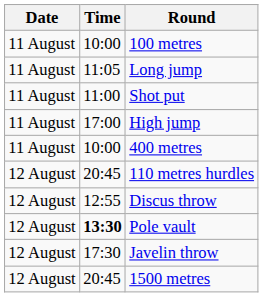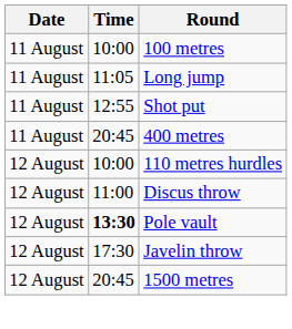 <table class="wikitable">
 <tr>
 <th>Date</th>
 <th>Time</th>
 <th>Round</th>
 </tr>
 <tr>
 <td>11 August</td>
 <td>10:00</td>
 <td><a href='#'>100 metres</a></td>
 </tr>
 <tr>
 <td>11 August</td>
 <td>11:05</td>
 <td><a href='#'>Long jump</a></td>
 </tr>
 <tr>
 <td>11 August</td>
-<td>11:00</td>
+<td>12:55</td>
 <td><a href='#'>Shot put</a></td>
 </tr>
 <tr>
 <td>11 August</td>
-<td>17:00</td>
-<td><a href='#'>High jump</a></td>
-</tr>
-<tr>
-<td>11 August</td>
-<td>10:00</td>
+<td>20:45</td>
 <td><a href='#'>400 metres</a></td>
 </tr>
 <tr>
 <td>12 August</td>
-<td>20:45</td>
+<td>10:00</td>
 <td><a href='#'>110 metres hurdles</a></td>
 </tr>
 <tr>
 <td>12 August</td>
-<td>12:55</td>
+<td>11:00</td>
 <td><a href='#'>Discus throw</a></td>
 </tr>
 <tr>
 <td>12 August</td>
 <td><strong>13:30</strong></td>
 <td><a href='#'>Pole vault</a></td>
 </tr>
 <tr>
 <td>12 August</td>
 <td>17:30</td>
 <td><a href='#'>Javelin throw</a></td>
 </tr>
 <tr>
 <td>12 August</td>
 <td>20:45</td>
 <td><a href='#'>1500 metres</a></td>
 </tr>
 </table>
